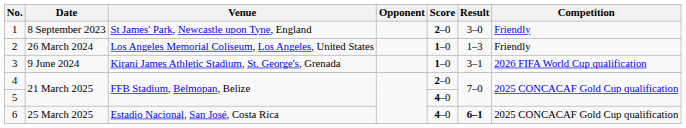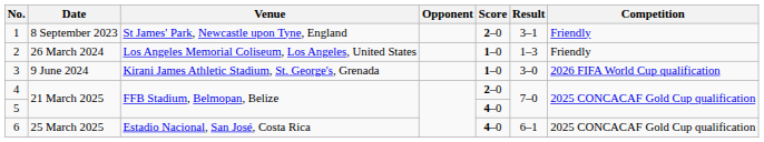 <table class="wikitable" style="font-size:100%">
 <tr>
 <th>No.</th>
 <th>Date</th>
 <th>Venue</th>
 <th>Opponent</th>
 <th>Score</th>
 <th>Result</th>
 <th>Competition</th>
 </tr>
 <tr>
 <td align=center>1</td>
 <td>8 September 2023</td>
 <td><a href='#'>St James' Park</a>, <a href='#'>Newcastle upon Tyne</a>, England</td>
 <td></td>
 <td align=center><strong>2</strong>–0</td>
-<td align=center>3–0</td>
+<td align=center>3–1</td>
 <td><a href='#'>Friendly</a></td>
 </tr>
 <tr>
 <td align=center>2</td>
 <td>26 March 2024</td>
 <td><a href='#'>Los Angeles Memorial Coliseum</a>, <a href='#'>Los Angeles</a>, United States</td>
 <td></td>
 <td align=center><strong>1</strong>–0</td>
 <td align=center>1–3</td>
 <td>Friendly</td>
 </tr>
 <tr>
 <td align=center>3</td>
 <td>9 June 2024</td>
 <td><a href='#'>Kirani James Athletic Stadium</a>, <a href='#'>St. George's</a>, Grenada</td>
 <td></td>
 <td align=center><strong>1</strong>–0</td>
-<td align=center>3–1</td>
+<td align=center>3–0</td>
 <td><a href='#'>2026 FIFA World Cup qualification</a></td>
 </tr>
 <tr>
 <td align=center>4</td>
 <td rowspan=2>21 March 2025</td>
 <td rowspan=2><a href='#'>FFB Stadium</a>, <a href='#'>Belmopan</a>, Belize</td>
 <td rowspan=3></td>
 <td align=center><strong>2</strong>–0</td>
 <td align=center rowspan=2>7–0</td>
 <td rowspan=2><a href='#'>2025 CONCACAF Gold Cup qualification</a></td>
 </tr>
 <tr>
 <td align=center>5</td>
 <td align=center><strong>4</strong>–0</td>
 </tr>
 <tr>
 <td align=center>6</td>
 <td>25 March 2025</td>
 <td><a href='#'>Estadio Nacional</a>, <a href='#'>San José</a>, Costa Rica</td>
 <td align=center><strong>4</strong>–0</td>
-<td align=center><strong>6–1</strong></td>
+<td align=center>6–1</td>
 <td>2025 CONCACAF Gold Cup qualification</td>
 </tr>
 </table>
